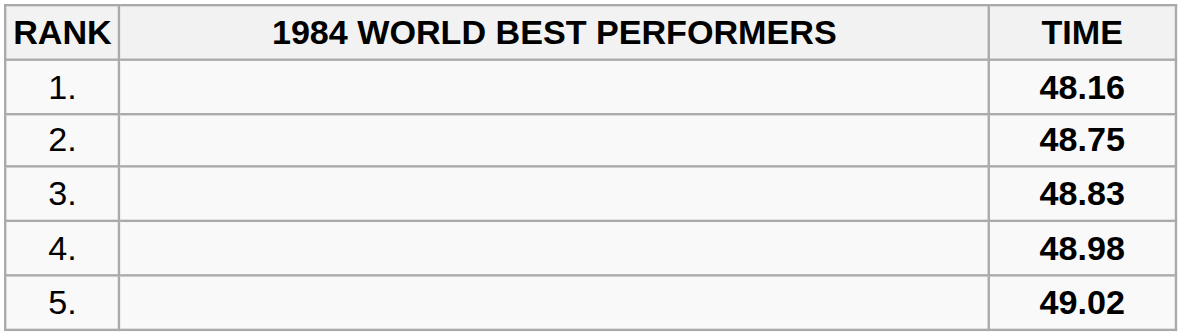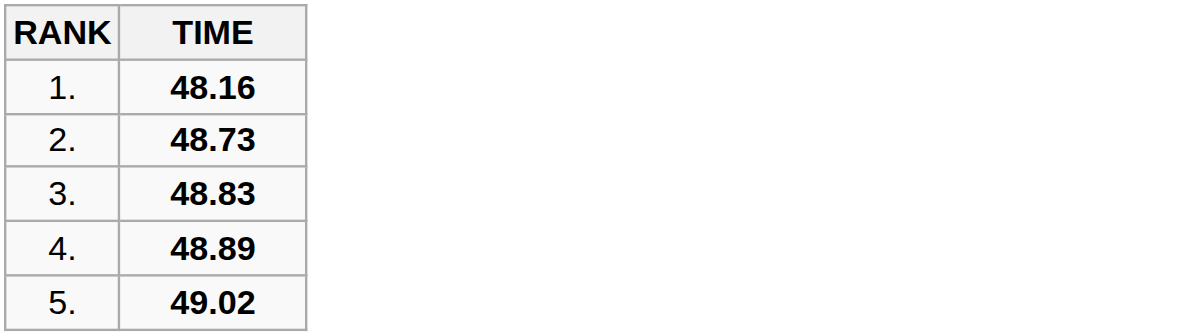 <table class="wikitable" style="border-collapse: collapse; font-size: 90%;">
 <tr>
 <th>RANK</th>
-<th align="center" style="width: 25em">1984 WORLD BEST PERFORMERS</th>
 <th align="center" style="width: 5em">TIME</th>
 </tr>
 <tr>
 <td align="center">1.</td>
-<td></td>
 <td align="center"><strong>48.16</strong></td>
 </tr>
 <tr>
 <td align="center">2.</td>
-<td></td>
-<td align="center"><strong>48.75</strong></td>
+<td align="center"><strong>48.73</strong></td>
 </tr>
 <tr>
 <td align="center">3.</td>
-<td></td>
 <td align="center"><strong>48.83</strong></td>
 </tr>
 <tr>
 <td align="center">4.</td>
-<td></td>
-<td align="center"><strong>48.98</strong></td>
+<td align="center"><strong>48.89</strong></td>
 </tr>
 <tr>
 <td align="center">5.</td>
-<td></td>
 <td align="center"><strong>49.02</strong></td>
 </tr>
 </table>
